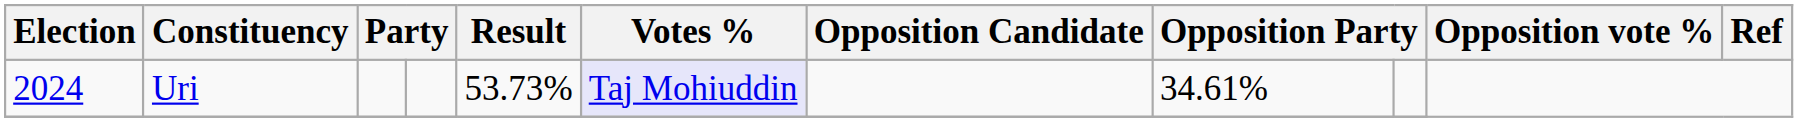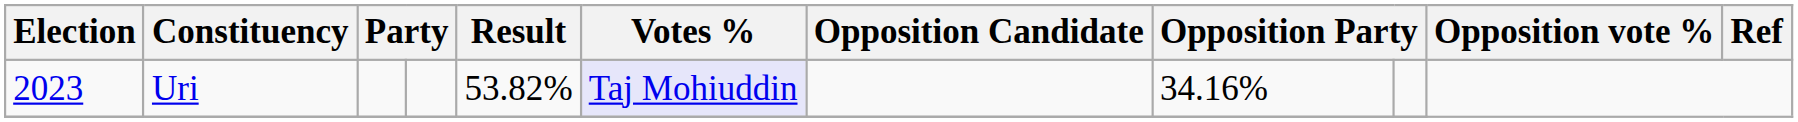 <table class="wikitable sortable">
 <tr>
 <th>Election</th>
 <th>Constituency</th>
 <th colspan="2">Party</th>
 <th>Result</th>
 <th>Votes %</th>
 <th>Opposition Candidate</th>
 <th colspan="2">Opposition Party</th>
 <th>Opposition vote %</th>
 <th>Ref</th>
 </tr>
 <tr>
-<td><a href='#'>2024</a></td>
+<td><a href='#'>2023</a></td>
 <td><a href='#'>Uri</a></td>
 <td></td>
 <td></td>
-<td>53.73%</td>
+<td>53.82%</td>
 <td style="background: lavender;"><a href='#'>Taj Mohiuddin</a></td>
 <td></td>
-<td>34.61%</td>
+<td>34.16%</td>
 <td></td>
 </tr>
 <tr>
 </tr>
 </table>
